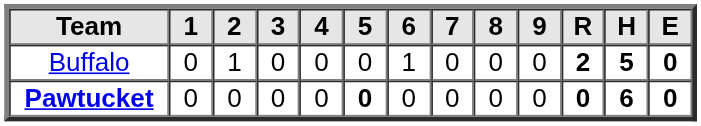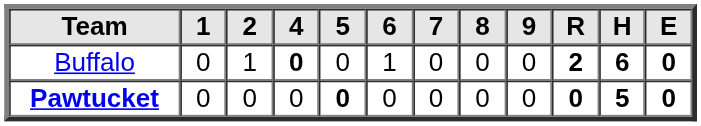 <table border=3 cellspacing=0 width=425 style="margin-left:3em;">
 <tr style="text-align:center; background-color:#e6e6e6;">
 <th align=center width=22%>Team</th>
 <th width=6%>1</th>
 <th width=6%>2</th>
-<th width=6%>3</th>
 <th width=6%>4</th>
 <th width=6%>5</th>
 <th width=6%>6</th>
 <th width=6%>7</th>
 <th width=6%>8</th>
 <th width=6%>9</th>
 <th width=6%>R</th>
 <th width=6%>H</th>
 <th width=6%>E</th>
 </tr>
 <tr style="text-align:center;">
 <td align=center><a href='#'>Buffalo</a></td>
 <td> 0 </td>
 <td> 1 </td>
-<td> 0 </td>
-<td> 0 </td>
+<td><strong> 0 </strong></td>
 <td> 0 </td>
 <td> 1 </td>
 <td> 0 </td>
 <td> 0 </td>
 <td> 0 </td>
 <td><strong>2</strong></td>
-<td><strong>5</strong></td>
+<td><strong>6</strong></td>
 <td><strong>0</strong></td>
 </tr>
 <tr style="text-align:center;">
 <td align=center><strong><a href='#'>Pawtucket</a></strong></td>
-<td> 0 </td>
 <td> 0 </td>
 <td> 0 </td>
 <td> 0 </td>
 <td><strong> 0 </strong></td>
 <td> 0 </td>
 <td> 0 </td>
 <td> 0 </td>
 <td> 0 </td>
 <td><strong>0</strong></td>
-<td><strong>6</strong></td>
+<td><strong>5</strong></td>
 <td><strong>0</strong></td>
 </tr>
 </table>
